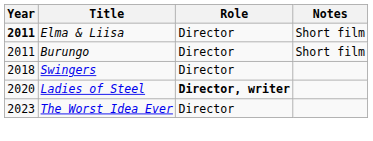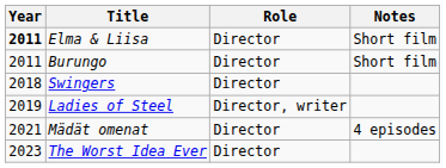 <table class="wikitable">
 <tr>
 <th>Year</th>
 <th>Title</th>
 <th>Role</th>
 <th>Notes</th>
 </tr>
 <tr>
 <td><strong>2011</strong></td>
 <td><em>Elma & Liisa</em></td>
 <td>Director</td>
 <td>Short film</td>
 </tr>
 <tr>
 <td>2011</td>
 <td><em>Burungo</em></td>
 <td>Director</td>
 <td>Short film</td>
 </tr>
 <tr>
 <td>2018</td>
 <td><em><a href='#'>Swingers</a></em></td>
 <td>Director</td>
 <td></td>
 </tr>
 <tr>
-<td>2020</td>
+<td>2019</td>
 <td><em><a href='#'>Ladies of Steel</a></em></td>
-<td><strong>Director, writer</strong></td>
+<td>Director, writer</td>
 <td></td>
+</tr>
+<tr>
+<td>2021</td>
+<td><em>Mädät omenat</em></td>
+<td>Director</td>
+<td>4 episodes</td>
 </tr>
 <tr>
 <td>2023</td>
 <td><em><a href='#'>The Worst Idea Ever</a></em></td>
 <td>Director</td>
 <td></td>
 </tr>
 </table>
